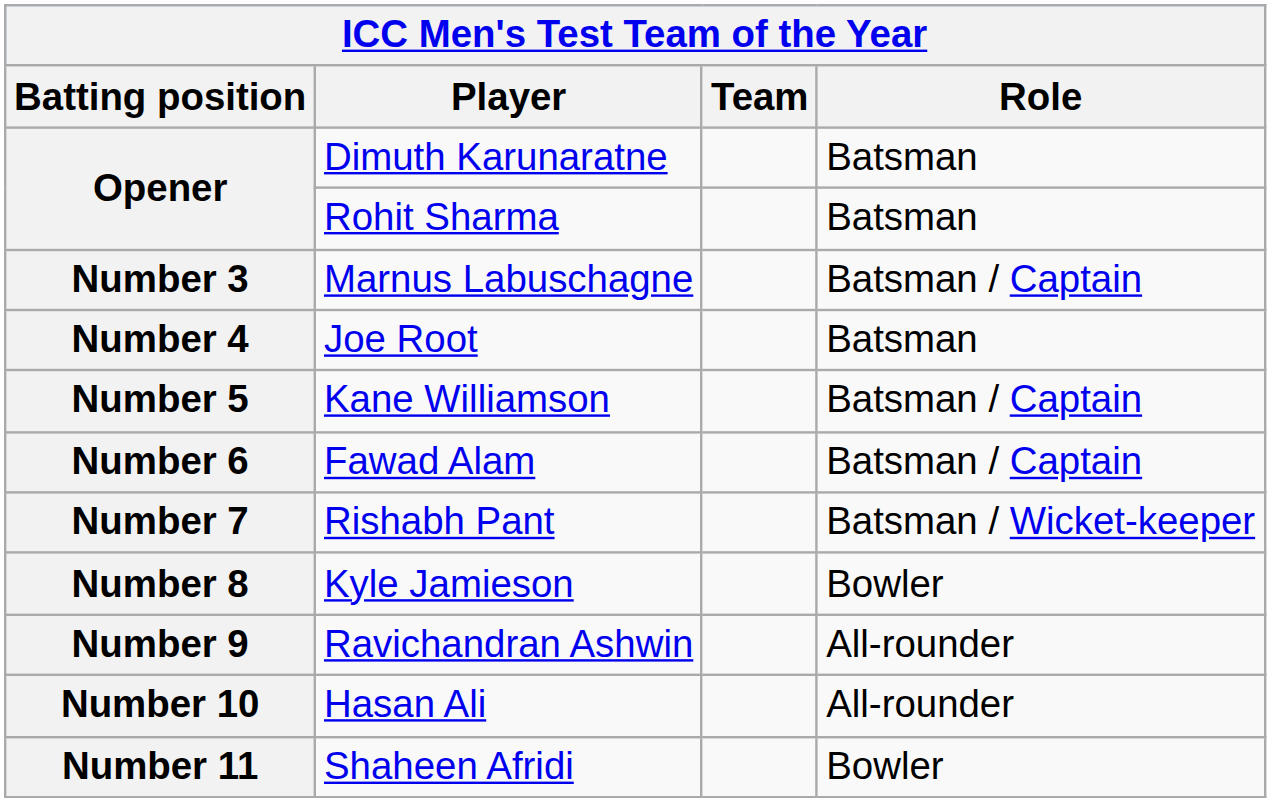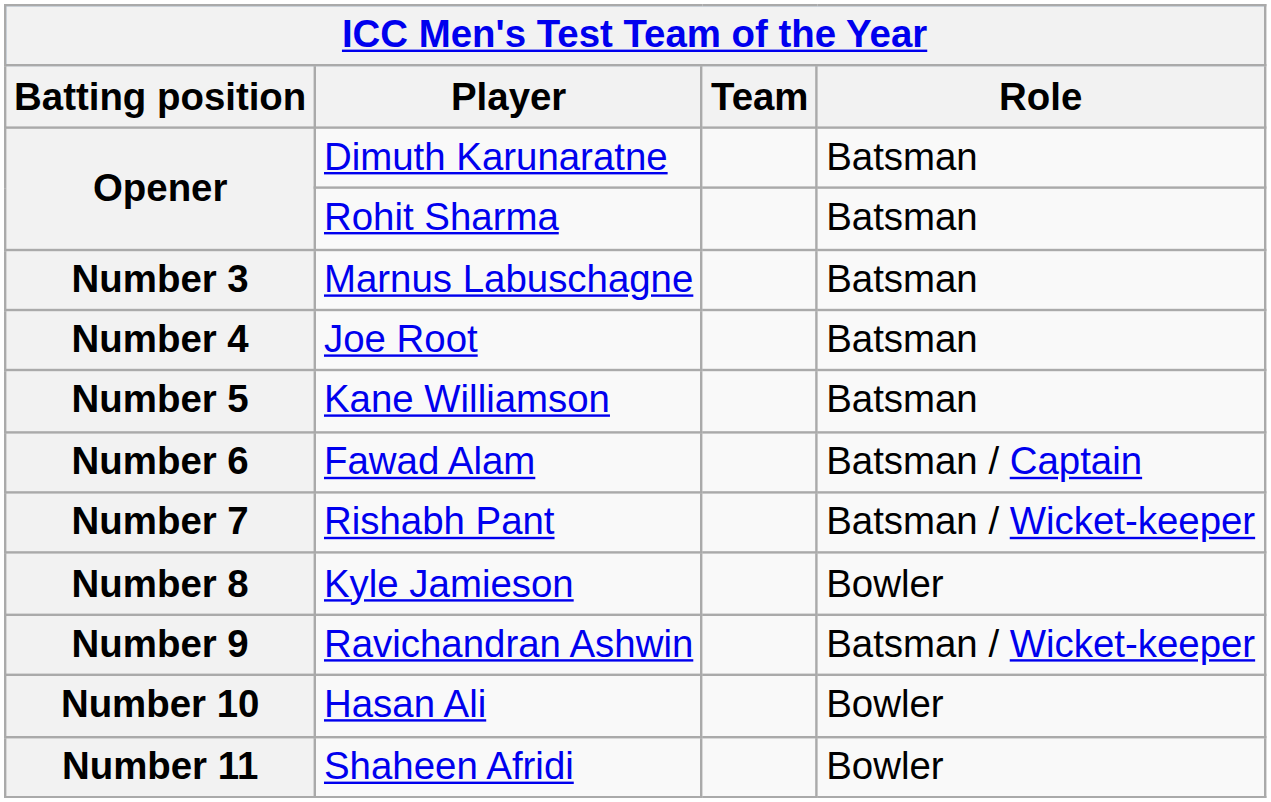 <table class="wikitable plainrowheaders">
 <tr style="background:#9cf;">
 <th colspan="5"><a href='#'>ICC Men's Test Team of the Year</a></th>
 </tr>
 <tr>
 <th>Batting position</th>
 <th>Player</th>
 <th>Team</th>
 <th>Role</th>
 </tr>
 <tr>
 <th scope=row style=text-align:center; rowspan=2>Opener</th>
 <td><a href='#'>Dimuth Karunaratne</a></td>
 <td></td>
 <td>Batsman</td>
 </tr>
 <tr>
 <td><a href='#'>Rohit Sharma</a></td>
 <td></td>
 <td>Batsman</td>
 </tr>
 <tr>
 <th scope=row style=text-align:center;>Number 3</th>
 <td><a href='#'>Marnus Labuschagne</a></td>
 <td></td>
-<td>Batsman / <a href='#'>Captain</a></td>
+<td>Batsman</td>
 </tr>
 <tr>
 <th scope=row style=text-align:center;>Number 4</th>
 <td><a href='#'>Joe Root</a></td>
 <td></td>
 <td>Batsman</td>
 </tr>
 <tr>
 <th scope=row style=text-align:center;>Number 5</th>
 <td><a href='#'>Kane Williamson</a></td>
 <td></td>
-<td>Batsman / <a href='#'>Captain</a></td>
+<td>Batsman</td>
 </tr>
 <tr>
 <th scope=row style=text-align:center;>Number 6</th>
 <td><a href='#'>Fawad Alam</a></td>
 <td></td>
 <td>Batsman / <a href='#'>Captain</a></td>
 </tr>
 <tr>
 <th scope=row style=text-align:center;>Number 7</th>
 <td><a href='#'>Rishabh Pant</a></td>
 <td></td>
 <td>Batsman / <a href='#'>Wicket-keeper</a></td>
 </tr>
 <tr>
 <th scope=row style=text-align:center;>Number 8</th>
 <td><a href='#'>Kyle Jamieson</a></td>
 <td></td>
 <td>Bowler</td>
 </tr>
 <tr>
 <th scope=row style=text-align:center;>Number 9</th>
 <td><a href='#'>Ravichandran Ashwin</a></td>
 <td></td>
-<td>All-rounder</td>
+<td>Batsman / <a href='#'>Wicket-keeper</a></td>
 </tr>
 <tr>
 <th scope=row style=text-align:center;>Number 10</th>
 <td><a href='#'>Hasan Ali</a></td>
 <td></td>
-<td>All-rounder</td>
+<td>Bowler</td>
 </tr>
 <tr>
 <th scope=row style=text-align:center;>Number 11</th>
 <td><a href='#'>Shaheen Afridi</a></td>
 <td></td>
 <td>Bowler</td>
 </tr>
 </table>
